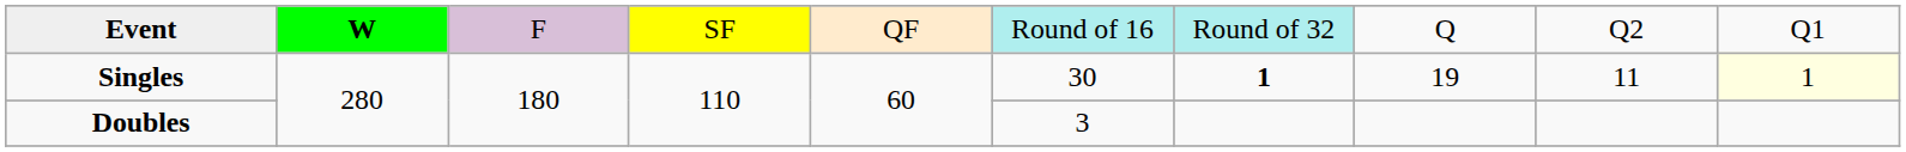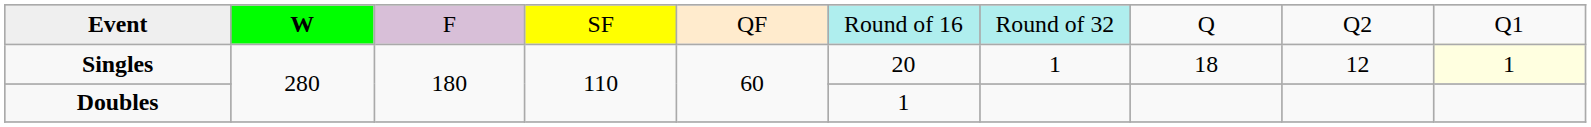 <table class="wikitable" style="font-size:90%; text-align:center;">
 <tr>
 <td style="width:130px; background:#efefef;"><strong>Event</strong></td>
 <td style="width:80px; background:lime;"><strong>W</strong></td>
 <td style="width:85px; background:thistle;">F</td>
 <td style="width:85px; background:#ffff00;">SF</td>
 <td style="width:85px; background:#ffebcd;">QF</td>
 <td style="width:85px; background:#afeeee;">Round of 16</td>
 <td style="width:85px; background:#afeeee;">Round of 32</td>
 <td style="width:85px;">Q</td>
 <td style="width:85px;">Q2</td>
 <td style="width:85px;">Q1</td>
 </tr>
 <tr>
 <th style="background:#f8f8f8;">Singles</th>
 <td rowspan=2>280</td>
 <td rowspan=2>180</td>
 <td rowspan=2>110</td>
 <td rowspan=2>60</td>
-<td>30</td>
-<td><strong>1</strong></td>
-<td>19</td>
-<td>11</td>
+<td>20</td>
+<td>1</td>
+<td>18</td>
+<td>12</td>
 <td style="background: lightyellow;">1</td>
 </tr>
 <tr>
 <th style="background:#f8f8f8;">Doubles</th>
-<td>3</td>
+<td>1</td>
 <td></td>
 <td></td>
 <td></td>
 <td></td>
 </tr>
 </table>
